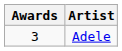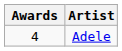 <table class="wikitable" rowspan="2" style="text-align:center;">
 <tr>
 <th scope="col" style="width:55px;">Awards</th>
 <th scope="col" style="text-align:center;">Artist</th>
 </tr>
 <tr>
-<td>3</td>
+<td>4</td>
 <td><a href='#'>Adele</a></td>
 </tr>
 </table>
